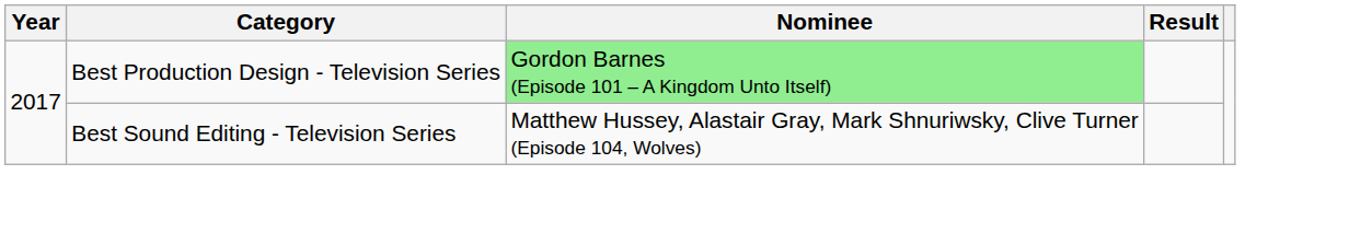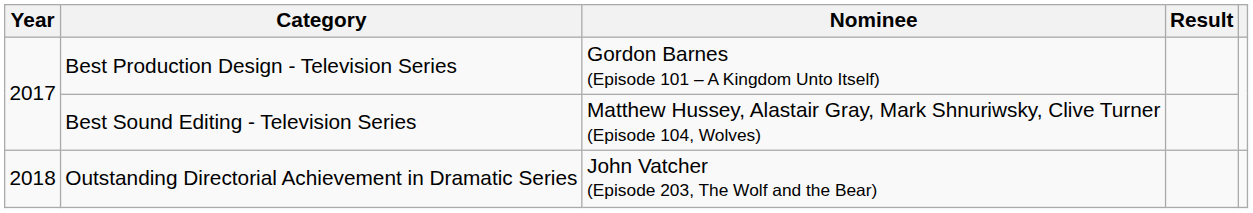 <table class="wikitable">
 <tr>
 <th>Year</th>
 <th>Category</th>
 <th>Nominee</th>
 <th>Result</th>
 <th></th>
 </tr>
 <tr>
 <td rowspan=2>2017</td>
 <td>Best Production Design - Television Series</td>
-<td style="background: lightgreen;">Gordon Barnes<br><small>(Episode 101 – A Kingdom Unto Itself)</small></td>
+<td>Gordon Barnes<br><small>(Episode 101 – A Kingdom Unto Itself)</small></td>
 <td></td>
 <td rowspan=2></td>
 </tr>
 <tr>
 <td>Best Sound Editing - Television Series</td>
 <td>Matthew Hussey, Alastair Gray, Mark Shnuriwsky, Clive Turner<br><small>(Episode 104, Wolves)</small></td>
 <td></td>
 </tr>
+<tr>
+<td>2018</td>
+<td>Outstanding Directorial Achievement in Dramatic Series</td>
+<td>John Vatcher<br><small>(Episode 203, The Wolf and the Bear)</small></td>
+<td></td>
+<td></td>
+</tr>
 </table>
